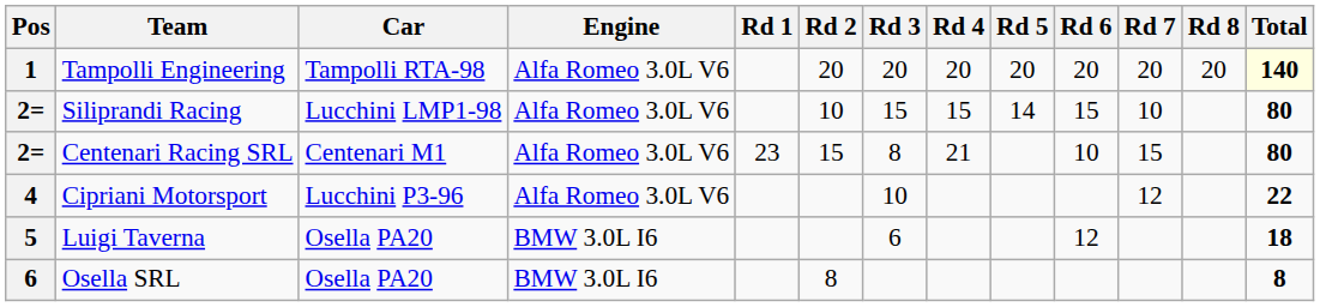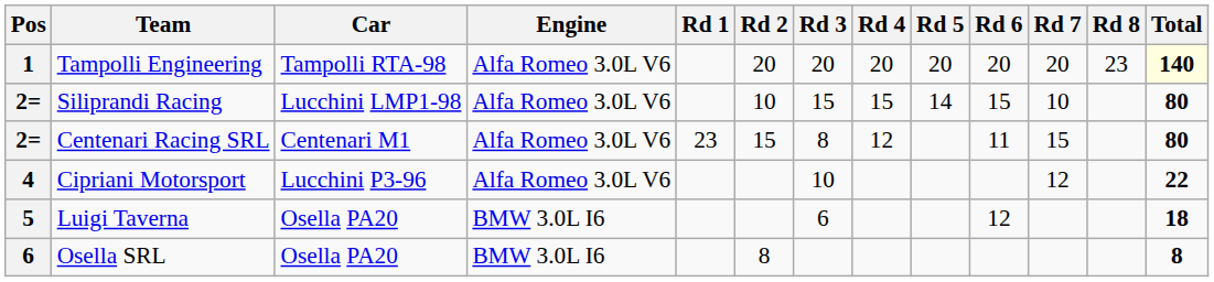 <table class="wikitable" style="font-size: 90%;">
 <tr>
 <th>Pos</th>
 <th>Team</th>
 <th>Car</th>
 <th>Engine</th>
 <th>Rd 1</th>
 <th>Rd 2</th>
 <th>Rd 3</th>
 <th>Rd 4</th>
 <th>Rd 5</th>
 <th>Rd 6</th>
 <th>Rd 7</th>
 <th>Rd 8</th>
 <th>Total</th>
 </tr>
 <tr>
 <th>1</th>
 <td> <a href='#'>Tampolli Engineering</a></td>
 <td><a href='#'>Tampolli RTA-98</a></td>
 <td><a href='#'>Alfa Romeo</a> 3.0L V6</td>
 <td></td>
 <td align="center">20</td>
 <td align="center">20</td>
 <td align="center">20</td>
 <td align="center">20</td>
 <td align="center">20</td>
 <td align="center">20</td>
-<td align="center">20</td>
+<td align="center">23</td>
 <td align="center" style="background: lightyellow;"><strong>140</strong></td>
 </tr>
 <tr>
 <th>2=</th>
 <td> <a href='#'>Siliprandi Racing</a></td>
 <td><a href='#'>Lucchini</a> <a href='#'>LMP1-98</a></td>
 <td><a href='#'>Alfa Romeo</a> 3.0L V6</td>
 <td></td>
 <td align="center">10</td>
 <td align="center">15</td>
 <td align="center">15</td>
 <td align="center">14</td>
 <td align="center">15</td>
 <td align="center">10</td>
 <td></td>
 <td align="center"><strong>80</strong></td>
 </tr>
 <tr>
 <th>2=</th>
 <td> <a href='#'>Centenari Racing SRL</a></td>
 <td><a href='#'>Centenari M1</a></td>
 <td><a href='#'>Alfa Romeo</a> 3.0L V6</td>
 <td align="center">23</td>
 <td align="center">15</td>
 <td align="center">8</td>
-<td align="center">21</td>
+<td align="center">12</td>
 <td></td>
-<td align="center">10</td>
+<td align="center">11</td>
 <td align="center">15</td>
 <td></td>
 <td align="center"><strong>80</strong></td>
 </tr>
 <tr>
 <th>4</th>
 <td> <a href='#'>Cipriani Motorsport</a></td>
 <td><a href='#'>Lucchini</a> <a href='#'>P3-96</a></td>
 <td><a href='#'>Alfa Romeo</a> 3.0L V6</td>
 <td></td>
 <td></td>
 <td align="center">10</td>
 <td></td>
 <td></td>
 <td></td>
 <td align="center">12</td>
 <td></td>
 <td align="center"><strong>22</strong></td>
 </tr>
 <tr>
 <th>5</th>
 <td> <a href='#'>Luigi Taverna</a></td>
 <td><a href='#'>Osella</a> <a href='#'>PA20</a></td>
 <td><a href='#'>BMW</a> 3.0L I6</td>
 <td></td>
 <td></td>
 <td align="center">6</td>
 <td></td>
 <td></td>
 <td align="center">12</td>
 <td></td>
 <td></td>
 <td align="center"><strong>18</strong></td>
 </tr>
 <tr>
 <th>6</th>
 <td> <a href='#'>Osella</a> SRL</td>
 <td><a href='#'>Osella</a> <a href='#'>PA20</a></td>
 <td><a href='#'>BMW</a> 3.0L I6</td>
 <td></td>
 <td align="center">8</td>
 <td></td>
 <td></td>
 <td></td>
 <td></td>
 <td></td>
 <td></td>
 <td align="center"><strong>8</strong></td>
 </tr>
 </table>
